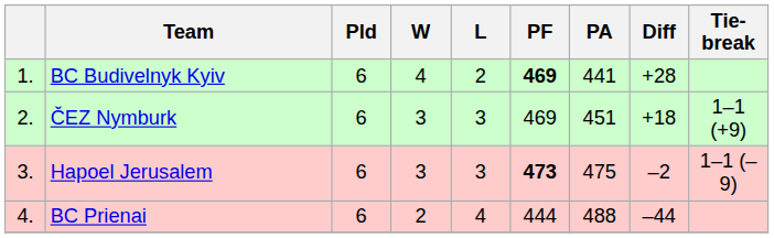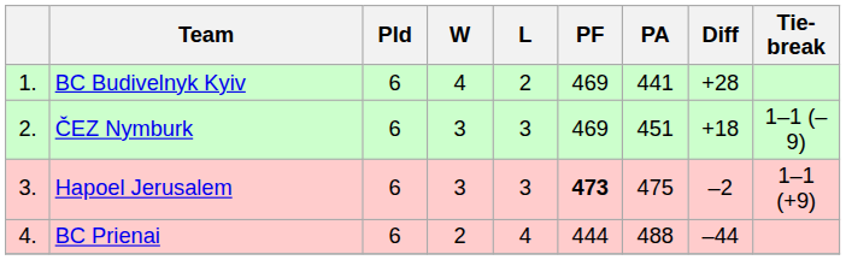 <table class="wikitable" style="text-align:center">
 <tr>
 <th width=25></th>
 <th width=220>Team</th>
 <th width=40>Pld</th>
 <th width=40>W</th>
 <th width=40>L</th>
 <th width=40>PF</th>
 <th width=40>PA</th>
 <th width=40>Diff</th>
 <th>Tie-break</th>
 </tr>
 <tr style="background:#ccffcc;">
 <td>1.</td>
 <td align=left> <a href='#'>BC Budivelnyk Kyiv</a></td>
 <td>6</td>
 <td>4</td>
 <td>2</td>
-<td><strong>469</strong></td>
+<td>469</td>
 <td>441</td>
 <td>+28</td>
 <td></td>
 </tr>
 <tr style="background:#ccffcc;">
 <td>2.</td>
 <td align=left> <a href='#'>ČEZ Nymburk</a></td>
 <td>6</td>
 <td>3</td>
 <td>3</td>
 <td>469</td>
 <td>451</td>
 <td>+18</td>
-<td>1–1 (+9)</td>
+<td>1–1 (–9)</td>
 </tr>
 <tr style="background:#ffcccc;">
 <td>3.</td>
 <td align=left> <a href='#'>Hapoel Jerusalem</a></td>
 <td>6</td>
 <td>3</td>
 <td>3</td>
 <td><strong>473</strong></td>
 <td>475</td>
 <td>–2</td>
-<td>1–1 (–9)</td>
+<td>1–1 (+9)</td>
 </tr>
 <tr style="background:#ffcccc;">
 <td>4.</td>
 <td align=left> <a href='#'>BC Prienai</a></td>
 <td>6</td>
 <td>2</td>
 <td>4</td>
 <td>444</td>
 <td>488</td>
 <td>–44</td>
 <td></td>
 </tr>
 <tr>
 </tr>
 </table>
